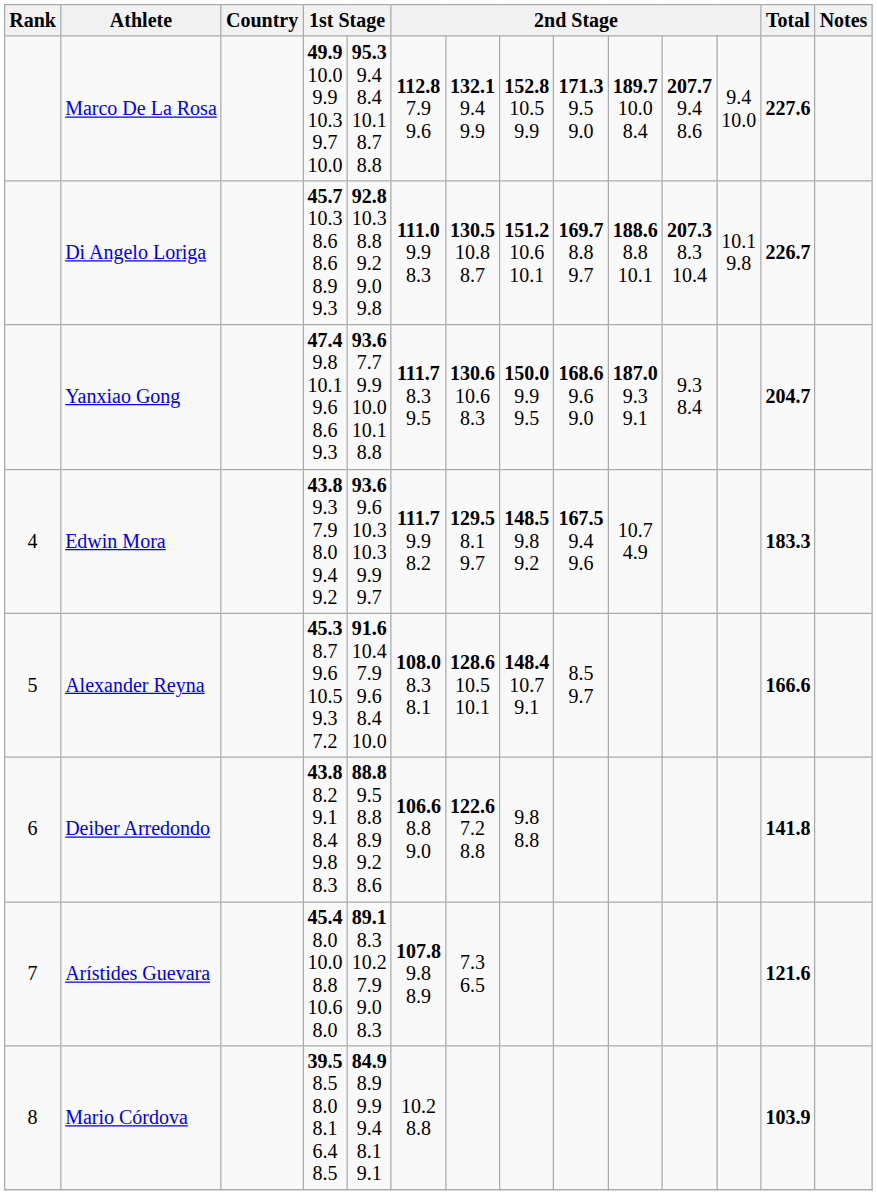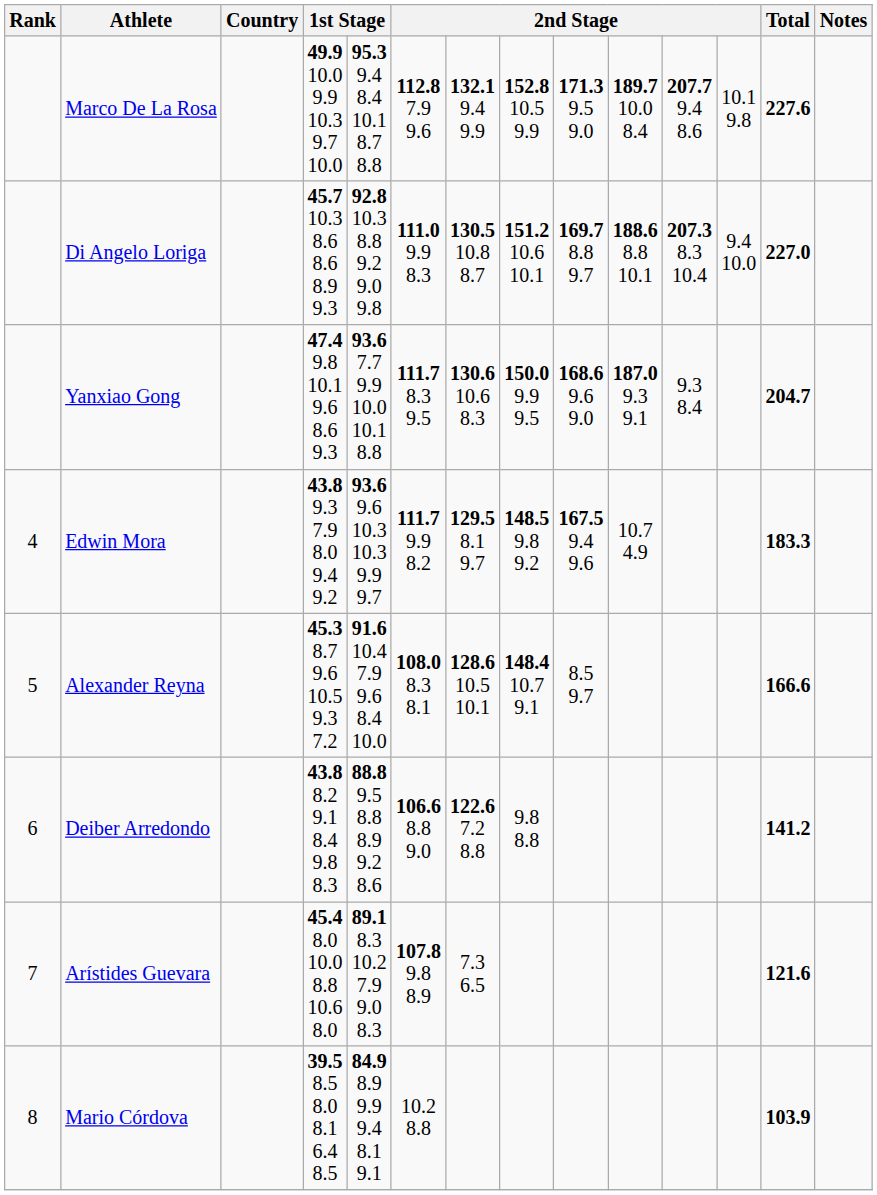 <table class="wikitable sortable" style="text-align:center">
 <tr>
 <th>Rank</th>
 <th>Athlete</th>
 <th>Country</th>
 <th colspan="2">1st Stage</th>
 <th colspan="7">2nd Stage</th>
 <th>Total</th>
 <th>Notes</th>
 </tr>
 <tr>
 <td></td>
 <td align=left><a href='#'>Marco De La Rosa</a></td>
 <td align=left></td>
 <td><strong>49.9</strong><br>10.0<br>9.9<br>10.3<br>9.7<br>10.0</td>
 <td><strong>95.3</strong><br>9.4<br>8.4<br>10.1<br>8.7<br>8.8</td>
 <td><strong>112.8</strong><br>7.9<br>9.6</td>
 <td><strong>132.1</strong><br>9.4<br>9.9</td>
 <td><strong>152.8</strong><br>10.5<br>9.9</td>
 <td><strong>171.3</strong><br>9.5<br>9.0</td>
 <td><strong>189.7</strong><br>10.0<br>8.4</td>
 <td><strong>207.7</strong><br>9.4<br>8.6</td>
-<td>9.4<br>10.0</td>
+<td>10.1<br>9.8</td>
 <td><strong>227.6</strong></td>
 <td></td>
 </tr>
 <tr>
 <td></td>
 <td align=left><a href='#'>Di Angelo Loriga</a></td>
 <td align=left></td>
 <td><strong>45.7</strong><br>10.3<br>8.6<br>8.6<br>8.9<br>9.3</td>
 <td><strong>92.8</strong><br>10.3<br>8.8<br>9.2<br>9.0<br>9.8</td>
 <td><strong>111.0</strong><br>9.9<br>8.3</td>
 <td><strong>130.5</strong><br>10.8<br>8.7</td>
 <td><strong>151.2</strong><br>10.6<br>10.1</td>
 <td><strong>169.7</strong><br>8.8<br>9.7</td>
 <td><strong>188.6</strong><br>8.8<br>10.1</td>
 <td><strong>207.3</strong><br>8.3<br>10.4</td>
-<td>10.1<br>9.8</td>
-<td><strong>226.7</strong></td>
+<td>9.4<br>10.0</td>
+<td><strong>227.0</strong></td>
 <td></td>
 </tr>
 <tr>
 <td></td>
 <td align=left><a href='#'>Yanxiao Gong</a></td>
 <td align=left></td>
 <td><strong>47.4</strong><br>9.8<br>10.1<br>9.6<br>8.6<br>9.3</td>
 <td><strong>93.6</strong><br>7.7<br>9.9<br>10.0<br>10.1<br>8.8</td>
 <td><strong>111.7</strong><br>8.3<br>9.5</td>
 <td><strong>130.6</strong><br>10.6<br>8.3</td>
 <td><strong>150.0</strong><br>9.9<br>9.5</td>
 <td><strong>168.6</strong><br>9.6<br>9.0</td>
 <td><strong>187.0</strong><br>9.3<br>9.1</td>
 <td>9.3<br>8.4</td>
 <td></td>
 <td><strong>204.7</strong></td>
 </tr>
 <tr>
 <td>4</td>
 <td align=left><a href='#'>Edwin Mora</a></td>
 <td align=left></td>
 <td><strong>43.8</strong><br>9.3<br>7.9<br>8.0<br>9.4<br>9.2</td>
 <td><strong>93.6</strong><br>9.6<br>10.3<br>10.3<br>9.9<br>9.7</td>
 <td><strong>111.7</strong><br>9.9<br>8.2</td>
 <td><strong>129.5</strong><br>8.1<br>9.7</td>
 <td><strong>148.5</strong><br>9.8<br>9.2</td>
 <td><strong>167.5</strong><br>9.4<br>9.6</td>
 <td>10.7<br>4.9</td>
 <td></td>
 <td></td>
 <td><strong>183.3</strong></td>
 <td></td>
 </tr>
 <tr>
 <td>5</td>
 <td align=left><a href='#'>Alexander Reyna</a></td>
 <td align=left></td>
 <td><strong>45.3</strong><br>8.7<br>9.6<br>10.5<br>9.3<br>7.2</td>
 <td><strong>91.6</strong><br>10.4<br>7.9<br>9.6<br>8.4<br>10.0</td>
 <td><strong>108.0</strong><br>8.3<br>8.1</td>
 <td><strong>128.6</strong><br>10.5<br>10.1</td>
 <td><strong>148.4</strong><br>10.7<br>9.1</td>
 <td>8.5<br>9.7</td>
 <td></td>
 <td></td>
 <td></td>
 <td><strong>166.6</strong></td>
 <td></td>
 </tr>
 <tr>
 <td>6</td>
 <td align=left><a href='#'>Deiber Arredondo</a></td>
 <td align=left></td>
 <td><strong>43.8</strong><br>8.2<br>9.1<br>8.4<br>9.8<br>8.3</td>
 <td><strong>88.8</strong><br>9.5<br>8.8<br>8.9<br>9.2<br>8.6</td>
 <td><strong>106.6</strong><br>8.8<br>9.0</td>
 <td><strong>122.6</strong><br>7.2<br>8.8</td>
 <td>9.8<br>8.8</td>
 <td></td>
 <td></td>
 <td></td>
 <td></td>
-<td><strong>141.8</strong></td>
+<td><strong>141.2</strong></td>
 <td></td>
 </tr>
 <tr>
 <td>7</td>
 <td align=left><a href='#'>Arístides Guevara</a></td>
 <td align=left></td>
 <td><strong>45.4</strong><br>8.0<br>10.0<br>8.8<br>10.6<br>8.0</td>
 <td><strong>89.1</strong><br>8.3<br>10.2<br>7.9<br>9.0<br>8.3</td>
 <td><strong>107.8</strong><br>9.8<br>8.9</td>
 <td>7.3<br>6.5</td>
 <td></td>
 <td></td>
 <td></td>
 <td></td>
 <td></td>
 <td><strong>121.6</strong></td>
 <td></td>
 </tr>
 <tr>
 <td>8</td>
 <td align=left><a href='#'>Mario Córdova</a></td>
 <td align=left></td>
 <td><strong>39.5</strong><br>8.5<br>8.0<br>8.1<br>6.4<br>8.5</td>
 <td><strong>84.9</strong><br>8.9<br>9.9<br>9.4<br>8.1<br>9.1</td>
 <td>10.2<br>8.8</td>
 <td></td>
 <td></td>
 <td></td>
 <td></td>
 <td></td>
 <td></td>
 <td><strong>103.9</strong></td>
 <td></td>
 </tr>
 <tr>
 </tr>
 </table>
